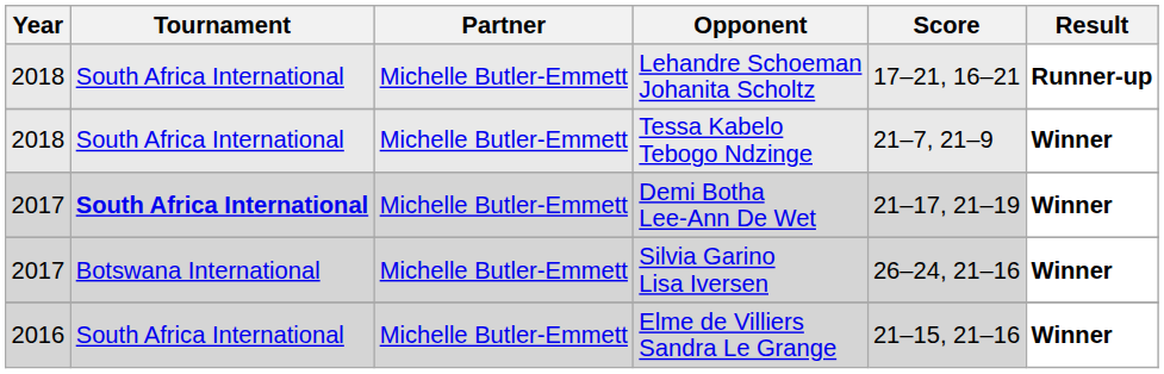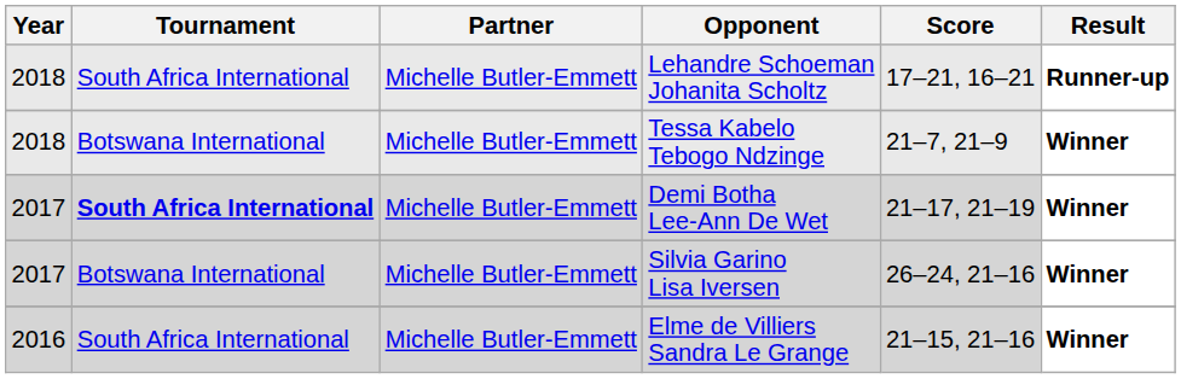 <table class="sortable wikitable" style="font-size: 90%;">
 <tr>
 <th>Year</th>
 <th>Tournament</th>
 <th>Partner</th>
 <th>Opponent</th>
 <th>Score</th>
 <th>Result</th>
 </tr>
 <tr style="background:#E9E9E9">
 <td align="center">2018</td>
 <td align="left"><a href='#'>South Africa International</a></td>
 <td align="left"> <a href='#'>Michelle Butler-Emmett</a></td>
 <td align="left"> <a href='#'>Lehandre Schoeman</a> <br>  <a href='#'>Johanita Scholtz</a></td>
 <td align="left">17–21, 16–21</td>
 <td style="text-align:left; background:white"> <strong>Runner-up</strong></td>
 </tr>
 <tr>
 </tr>
 <tr style="background:#E9E9E9">
 <td align="center">2018</td>
-<td align="left"><a href='#'>South Africa International</a></td>
+<td align="left"><a href='#'>Botswana International</a></td>
 <td align="left"> <a href='#'>Michelle Butler-Emmett</a></td>
 <td align="left"> <a href='#'>Tessa Kabelo</a> <br>  <a href='#'>Tebogo Ndzinge</a></td>
 <td align="left">21–7, 21–9</td>
 <td style="text-align:left; background:white"> <strong>Winner</strong></td>
 </tr>
 <tr>
 </tr>
 <tr style="background:#D5D5D5">
 <td align="center">2017</td>
 <td align="left"><strong><a href='#'>South Africa International</a></strong></td>
 <td align="left"> <a href='#'>Michelle Butler-Emmett</a></td>
 <td align="left"> <a href='#'>Demi Botha</a> <br>  <a href='#'>Lee-Ann De Wet</a></td>
 <td align="left">21–17, 21–19</td>
 <td style="text-align:left; background:white"> <strong>Winner</strong></td>
 </tr>
 <tr>
 </tr>
 <tr style="background:#D5D5D5">
 <td align="center">2017</td>
 <td align="left"><a href='#'>Botswana International</a></td>
 <td align="left"> <a href='#'>Michelle Butler-Emmett</a></td>
 <td align="left"> <a href='#'>Silvia Garino</a> <br>  <a href='#'>Lisa Iversen</a></td>
 <td align="left">26–24, 21–16</td>
 <td style="text-align:left; background:white"> <strong>Winner</strong></td>
 </tr>
 <tr>
 </tr>
 <tr style="background:#D5D5D5">
 <td align="center">2016</td>
 <td align="left"><a href='#'>South Africa International</a></td>
 <td align="left"> <a href='#'>Michelle Butler-Emmett</a></td>
 <td align="left"> <a href='#'>Elme de Villiers</a> <br>  <a href='#'>Sandra Le Grange</a></td>
 <td align="left">21–15, 21–16</td>
 <td style="text-align:left; background:white"> <strong>Winner</strong></td>
 </tr>
 </table>
